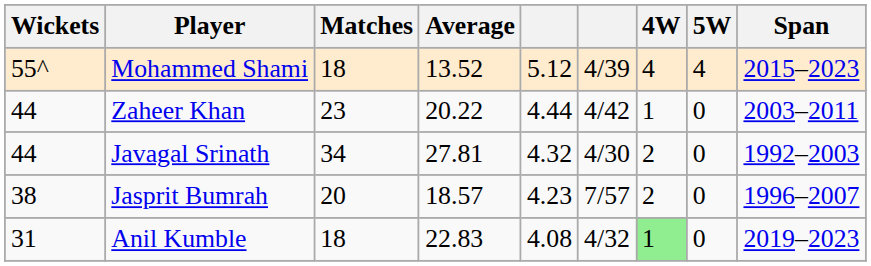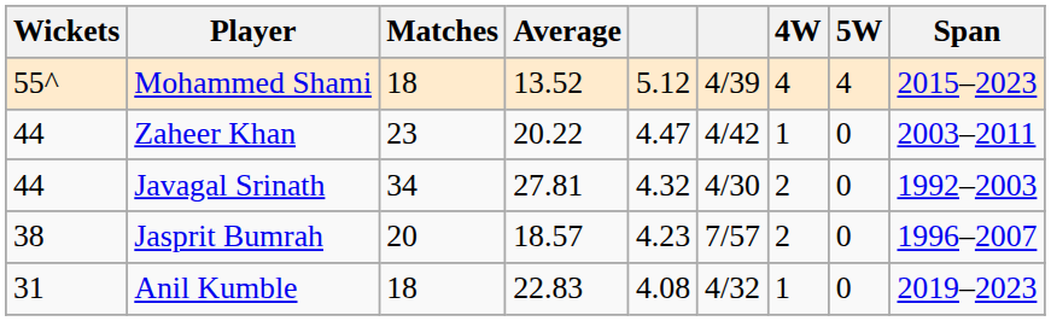 <table class="wikitable"style="font-size: 90%">
 <tr>
 <th>Wickets</th>
 <th>Player</th>
 <th>Matches</th>
 <th>Average</th>
 <th></th>
 <th></th>
 <th>4W</th>
 <th>5W</th>
 <th>Span</th>
 </tr>
 <tr style="background:#ffebcd;">
 <td>55^</td>
 <td><a href='#'>Mohammed Shami</a></td>
 <td>18</td>
 <td>13.52</td>
 <td>5.12</td>
 <td>4/39</td>
 <td>4</td>
 <td>4</td>
 <td><a href='#'>2015</a>–<a href='#'>2023</a></td>
 </tr>
 <tr>
 <td>44</td>
 <td><a href='#'>Zaheer Khan</a></td>
 <td>23</td>
 <td>20.22</td>
-<td>4.44</td>
+<td>4.47</td>
 <td>4/42</td>
 <td>1</td>
 <td>0</td>
 <td><a href='#'>2003</a>–<a href='#'>2011</a></td>
 </tr>
 <tr>
 <td>44</td>
 <td><a href='#'>Javagal Srinath</a></td>
 <td>34</td>
 <td>27.81</td>
 <td>4.32</td>
 <td>4/30</td>
 <td>2</td>
 <td>0</td>
 <td><a href='#'>1992</a>–<a href='#'>2003</a></td>
 </tr>
 <tr>
 <td>38</td>
 <td><a href='#'>Jasprit Bumrah</a></td>
 <td>20</td>
 <td>18.57</td>
 <td>4.23</td>
 <td>7/57</td>
 <td>2</td>
 <td>0</td>
 <td><a href='#'>1996</a>–<a href='#'>2007</a></td>
 </tr>
 <tr>
 <td>31</td>
 <td><a href='#'>Anil Kumble</a></td>
 <td>18</td>
 <td>22.83</td>
 <td>4.08</td>
 <td>4/32</td>
-<td style="background: lightgreen;">1</td>
+<td>1</td>
 <td>0</td>
 <td><a href='#'>2019</a>–<a href='#'>2023</a></td>
 </tr>
 </table>
